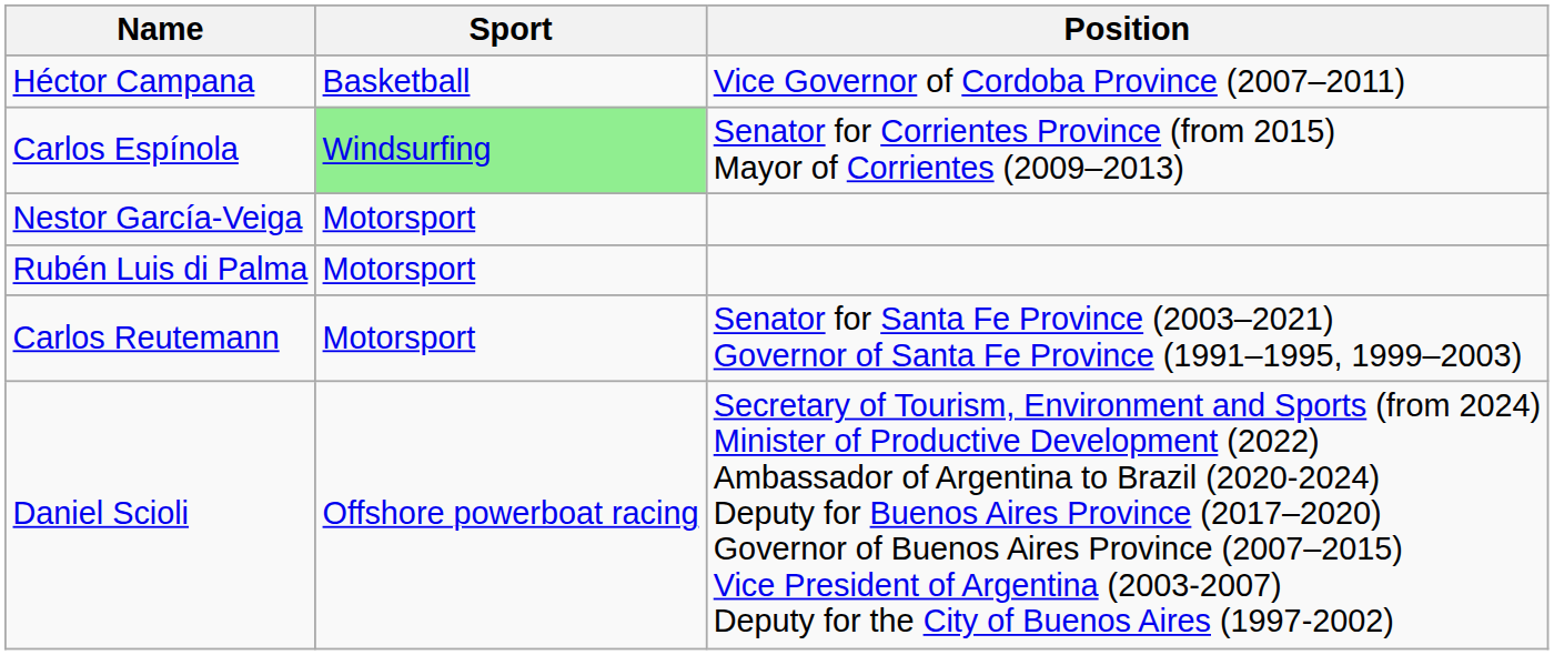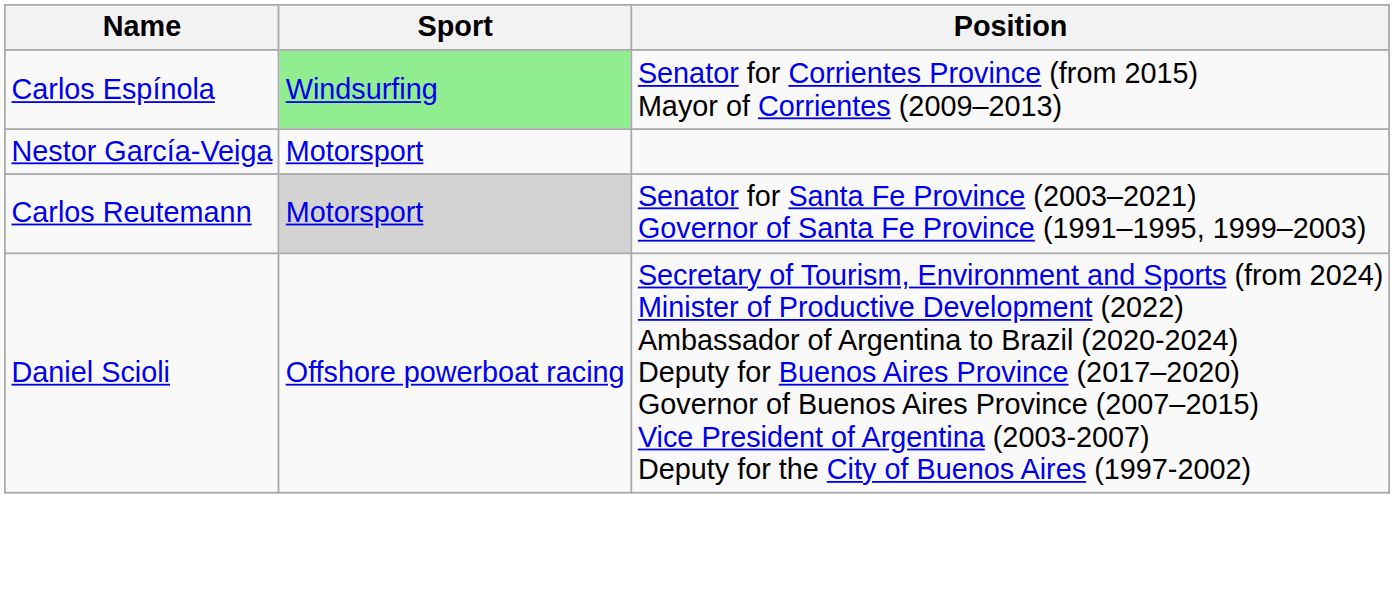 <table class="wikitable">
 <tr>
 <th>Name</th>
 <th>Sport</th>
 <th>Position</th>
-</tr>
-<tr>
-<td data-sort-value="Campana,Héctor"><a href='#'>Héctor Campana</a></td>
-<td><a href='#'>Basketball</a></td>
-<td><a href='#'>Vice Governor</a> of <a href='#'>Cordoba Province</a> (2007–2011)</td>
 </tr>
 <tr>
 <td data-sort-value="Espínola,Carlos"><a href='#'>Carlos Espínola</a></td>
 <td style="background: lightgreen;"><a href='#'>Windsurfing</a></td>
 <td><a href='#'>Senator</a> for <a href='#'>Corrientes Province</a> (from 2015)<br>Mayor of <a href='#'>Corrientes</a> (2009–2013)</td>
 </tr>
 <tr>
 <td data-sort-value="García-Veiga,Nestor"><a href='#'>Nestor García-Veiga</a></td>
 <td><a href='#'>Motorsport</a></td>
 <td></td>
 </tr>
 <tr>
-<td data-sort-value="Palma,Rubén Luis"><a href='#'>Rubén Luis di Palma</a></td>
-<td><a href='#'>Motorsport</a></td>
-<td></td>
-</tr>
-<tr>
 <td data-sort-value="Reutemann,Carlos"><a href='#'>Carlos Reutemann</a></td>
-<td><a href='#'>Motorsport</a></td>
+<td style="background: lightgrey;"><a href='#'>Motorsport</a></td>
 <td><a href='#'>Senator</a> for <a href='#'>Santa Fe Province</a> (2003–2021)<br><a href='#'>Governor of Santa Fe Province</a> (1991–1995, 1999–2003)</td>
 </tr>
 <tr>
 <td data-sort-value="Scioli,Daniel"><a href='#'>Daniel Scioli</a></td>
 <td><a href='#'>Offshore powerboat racing</a></td>
 <td><a href='#'>Secretary of Tourism, Environment and Sports</a> (from 2024)<br><a href='#'>Minister of Productive Development</a> (2022)<br>Ambassador of Argentina to Brazil (2020-2024)<br>Deputy for <a href='#'>Buenos Aires Province</a> (2017–2020)<br>Governor of Buenos Aires Province (2007–2015)<br><a href='#'>Vice President of Argentina</a> (2003-2007)<br>Deputy for the <a href='#'>City of Buenos Aires</a> (1997-2002)</td>
 </tr>
 </table>
